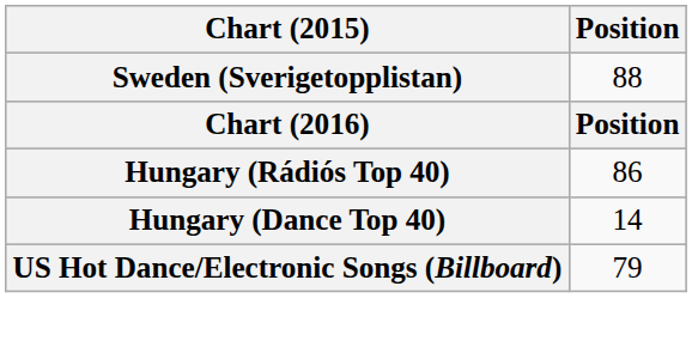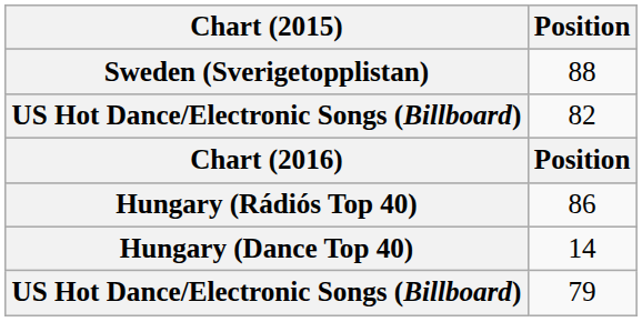 <table class="wikitable plainrowheaders" style="text-align:center">
 <tr>
 <th scope="col">Chart (2015)</th>
 <th scope="col">Position</th>
 </tr>
 <tr>
 <th scope="row">Sweden (Sverigetopplistan)</th>
 <td>88</td>
+</tr>
+<tr>
+<th scope="row">US Hot Dance/Electronic Songs (<em>Billboard</em>)</th>
+<td>82</td>
 </tr>
 <tr>
 <th scope="col">Chart (2016)</th>
 <th scope="col">Position</th>
 </tr>
 <tr>
 <th scope="row">Hungary (Rádiós Top 40)</th>
 <td>86</td>
 </tr>
 <tr>
 <th scope="row">Hungary (Dance Top 40)</th>
 <td>14</td>
 </tr>
 <tr>
 <th scope="row">US Hot Dance/Electronic Songs (<em>Billboard</em>)</th>
 <td>79</td>
 </tr>
 </table>
